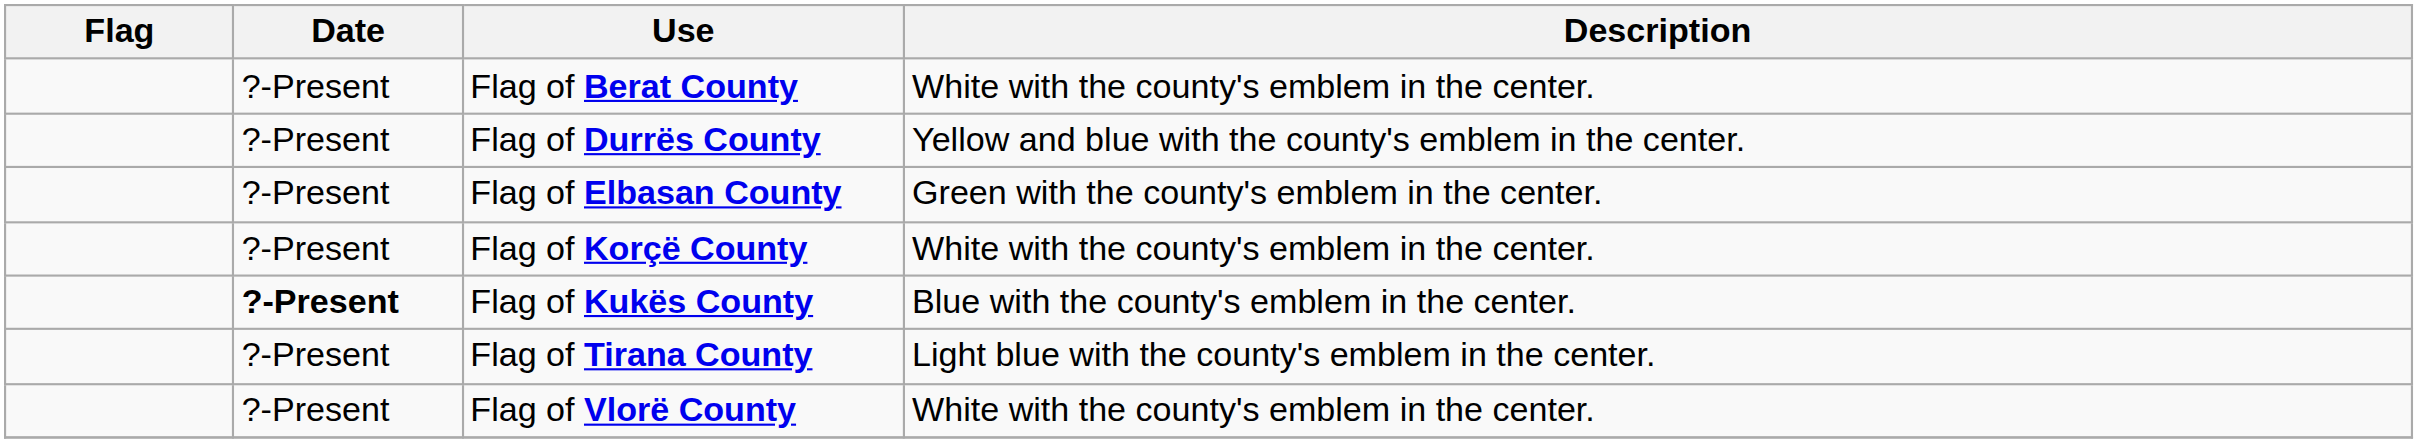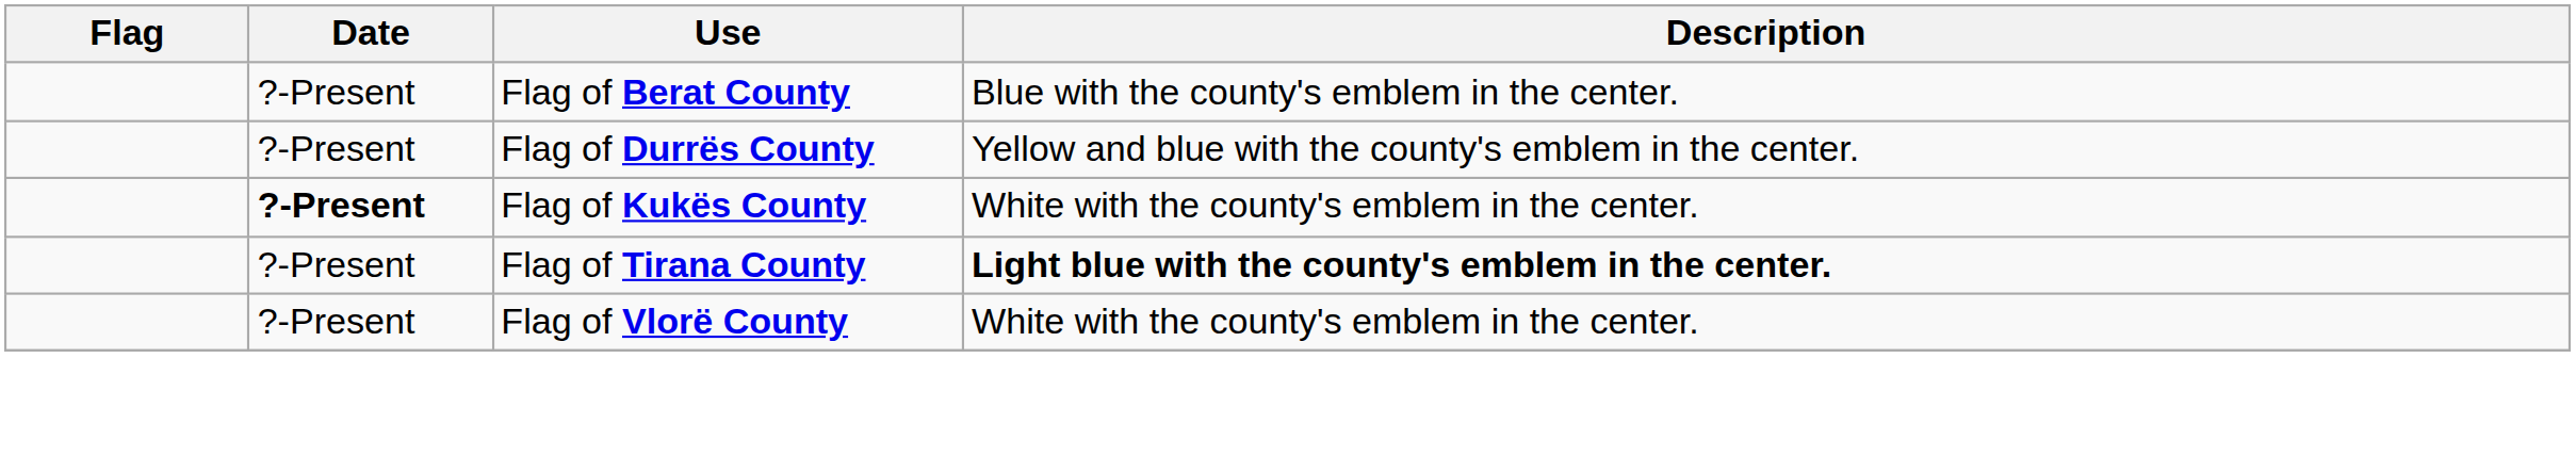 <table class="wikitable">
 <tr>
 <th style="width:100px;">Flag</th>
 <th style="width:100px;">Date</th>
 <th style="width:200px;">Use</th>
 <th style="width:700px;">Description</th>
 </tr>
 <tr>
 <td></td>
 <td>?-Present</td>
 <td>Flag of <strong><a href='#'>Berat County</a></strong></td>
-<td>White with the county's emblem in the center.</td>
+<td>Blue with the county's emblem in the center.</td>
 </tr>
 <tr>
 <td></td>
 <td>?-Present</td>
 <td>Flag of <strong><a href='#'>Durrës County</a></strong></td>
 <td>Yellow and blue with the county's emblem in the center.</td>
 </tr>
 <tr>
 <td></td>
-<td>?-Present</td>
-<td>Flag of <strong><a href='#'>Elbasan County</a></strong></td>
-<td>Green with the county's emblem in the center.</td>
-</tr>
-<tr>
-<td></td>
-<td>?-Present</td>
-<td>Flag of <strong><a href='#'>Korçë County</a></strong></td>
-<td>White with the county's emblem in the center.</td>
-</tr>
-<tr>
-<td></td>
 <td><strong>?-Present</strong></td>
 <td>Flag of <strong><a href='#'>Kukës County</a></strong></td>
-<td>Blue with the county's emblem in the center.</td>
+<td>White with the county's emblem in the center.</td>
 </tr>
 <tr>
 <td></td>
 <td>?-Present</td>
 <td>Flag of <strong><a href='#'>Tirana County</a></strong></td>
-<td>Light blue with the county's emblem in the center.</td>
+<td><strong>Light blue with the county's emblem in the center.</strong></td>
 </tr>
 <tr>
 <td></td>
 <td>?-Present</td>
 <td>Flag of <strong><a href='#'>Vlorë County</a></strong></td>
 <td>White with the county's emblem in the center.</td>
 </tr>
 <tr>
 </tr>
 </table>
